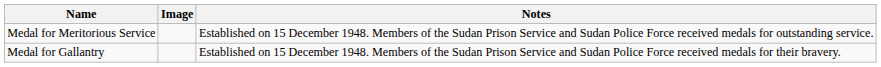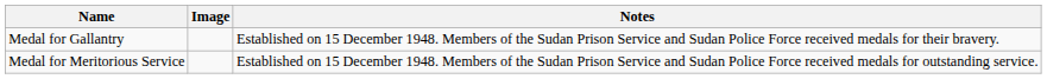 <table class="wikitable sortable">
 <tr>
 <th>Name</th>
 <th>Image</th>
 <th>Notes</th>
 </tr>
 <tr>
+<td>Medal for Gallantry</td>
+<td></td>
+<td>Established on 15 December 1948. Members of the Sudan Prison Service and Sudan Police Force received medals for their bravery.</td>
+</tr>
+<tr>
 <td>Medal for Meritorious Service</td>
 <td></td>
 <td>Established on 15 December 1948. Members of the Sudan Prison Service and Sudan Police Force received medals for outstanding service.</td>
 </tr>
-<tr>
-<td>Medal for Gallantry</td>
-<td></td>
-<td>Established on 15 December 1948. Members of the Sudan Prison Service and Sudan Police Force received medals for their bravery.</td>
-</tr>
 </table>
